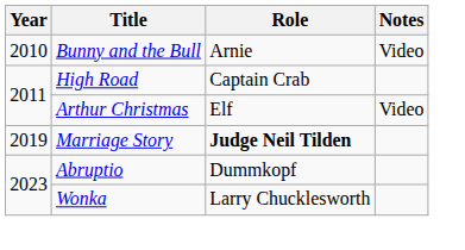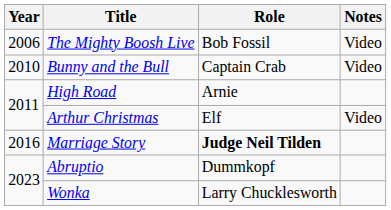 <table class="wikitable sortable plainrowheaders" style="white-space:nowrap">
 <tr>
 <th>Year</th>
 <th>Title</th>
 <th>Role</th>
 <th>Notes</th>
 </tr>
 <tr>
+<td>2006</td>
+<td><em><a href='#'>The Mighty Boosh Live</a></em></td>
+<td>Bob Fossil</td>
+<td>Video</td>
+</tr>
+<tr>
 <td>2010</td>
 <td><em><a href='#'>Bunny and the Bull</a></em></td>
-<td>Arnie</td>
+<td>Captain Crab</td>
 <td>Video</td>
 </tr>
 <tr>
 <td rowspan="2">2011</td>
 <td><em><a href='#'>High Road</a></em></td>
-<td>Captain Crab</td>
+<td>Arnie</td>
 <td></td>
 </tr>
 <tr>
 <td><em><a href='#'>Arthur Christmas</a></em></td>
 <td>Elf</td>
 <td>Video</td>
 </tr>
 <tr>
-<td>2019</td>
+<td>2016</td>
 <td><em><a href='#'>Marriage Story</a></em></td>
 <td><strong>Judge Neil Tilden</strong></td>
 <td></td>
 </tr>
 <tr>
 <td rowspan="2">2023</td>
 <td><em><a href='#'>Abruptio</a></em></td>
 <td>Dummkopf</td>
 <td></td>
 </tr>
 <tr>
 <td><em><a href='#'>Wonka</a></em></td>
 <td>Larry Chucklesworth</td>
 <td></td>
 </tr>
 </table>
